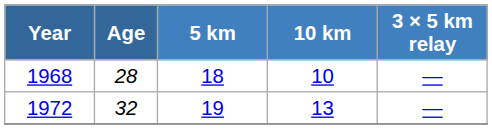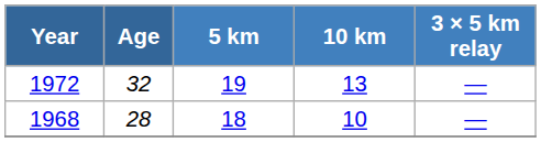 <table class="wikitable" style="font-size:95%; text-align:center; border:grey solid 1px; border-collapse:collapse; background:#ffffff;">
 <tr>
 <th style="background-color:#369; color:white; width:60px;"> Year </th>
 <th style="background-color:#369; color:white; width:40px;"> Age </th>
 <th style="background-color:#4180be; color:white; width:75px;"> 5 km </th>
 <th style="background-color:#4180be; color:white; width:75px;"> 10 km </th>
 <th style="background-color:#4180be; color:white; width:75px;"> 3 × 5 km <br> relay </th>
 </tr>
 <tr>
+<td><a href='#'>1972</a></td>
+<td><em>32</em></td>
+<td><a href='#'>19</a></td>
+<td><a href='#'>13</a></td>
+<td><a href='#'>—</a></td>
+</tr>
+<tr>
 <td><a href='#'>1968</a></td>
 <td><em>28</em></td>
 <td><a href='#'>18</a></td>
 <td><a href='#'>10</a></td>
 <td><a href='#'>—</a></td>
 </tr>
 <tr>
-<td><a href='#'>1972</a></td>
-<td><em>32</em></td>
-<td><a href='#'>19</a></td>
-<td><a href='#'>13</a></td>
-<td><a href='#'>—</a></td>
-</tr>
-<tr>
 </tr>
 </table>
